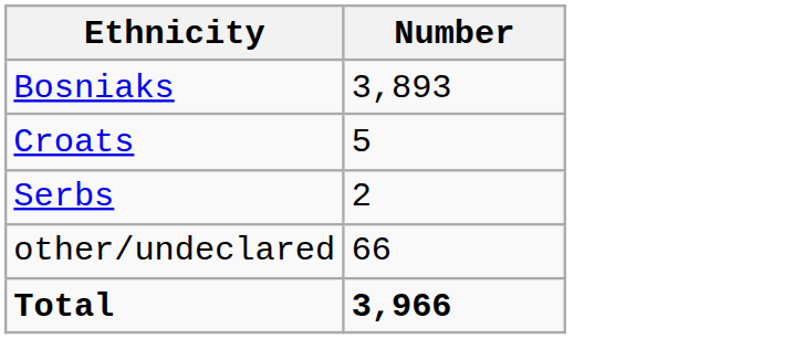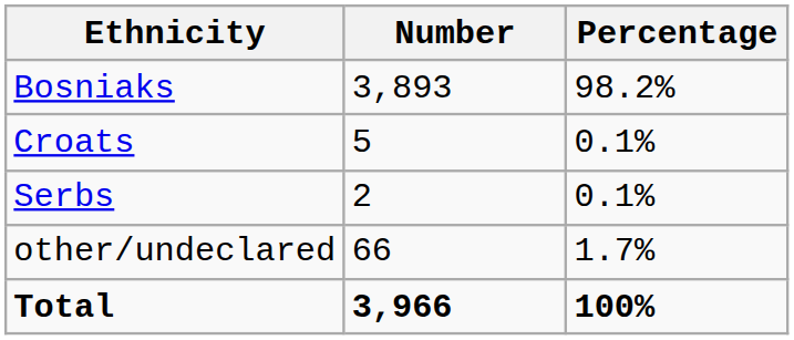 <table class="wikitable">
 <tr>
 <th width="100px">Ethnicity</th>
 <th width="80px">Number</th>
+<th width="80px">Percentage</th>
 </tr>
 <tr>
 <td><a href='#'>Bosniaks</a></td>
 <td>3,893</td>
+<td>98.2%</td>
 </tr>
 <tr>
 <td><a href='#'>Croats</a></td>
 <td>5</td>
+<td>0.1%</td>
 </tr>
 <tr>
 <td><a href='#'>Serbs</a></td>
 <td>2</td>
+<td>0.1%</td>
 </tr>
 <tr>
 <td>other/undeclared</td>
 <td>66</td>
+<td>1.7%</td>
 </tr>
 <tr>
 <td><strong>Total</strong></td>
 <td><strong>3,966</strong></td>
+<td><strong>100%</strong></td>
 </tr>
 </table>
